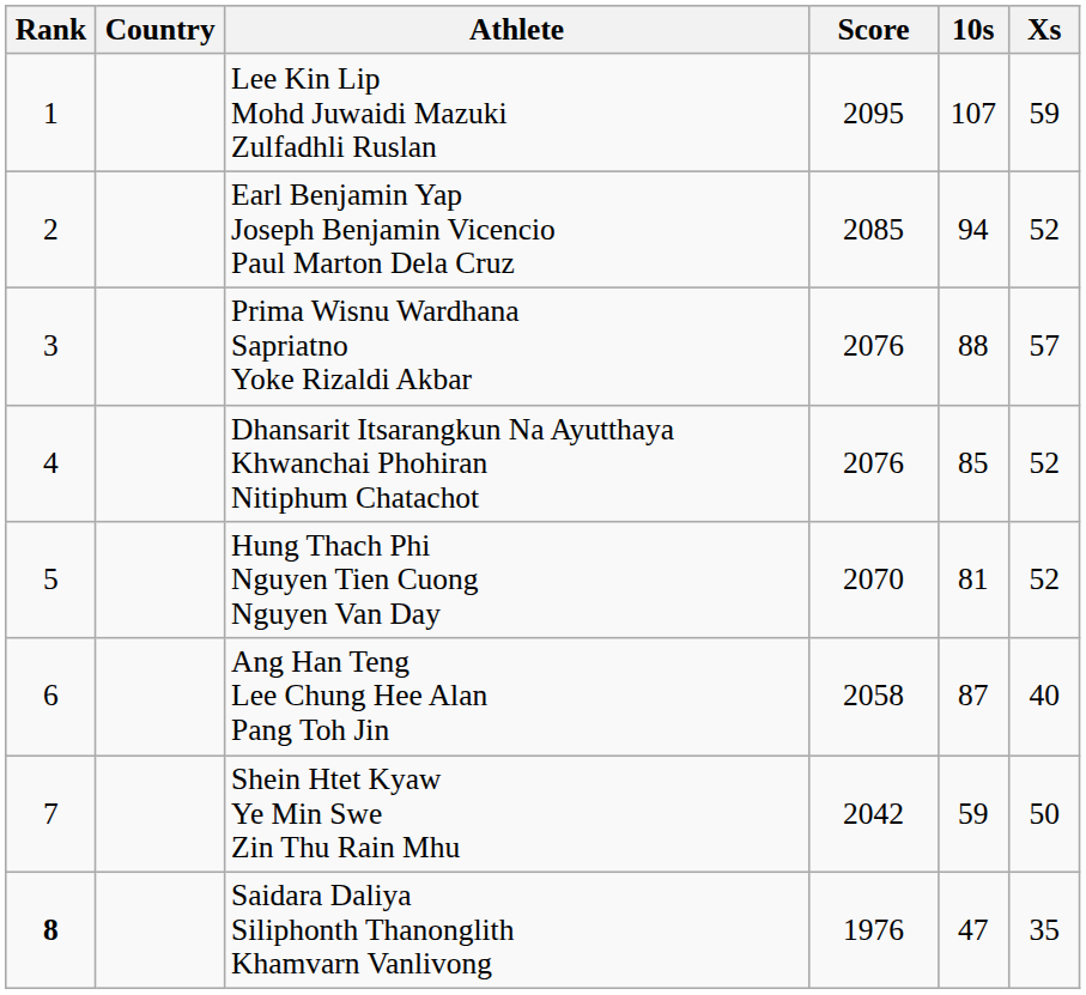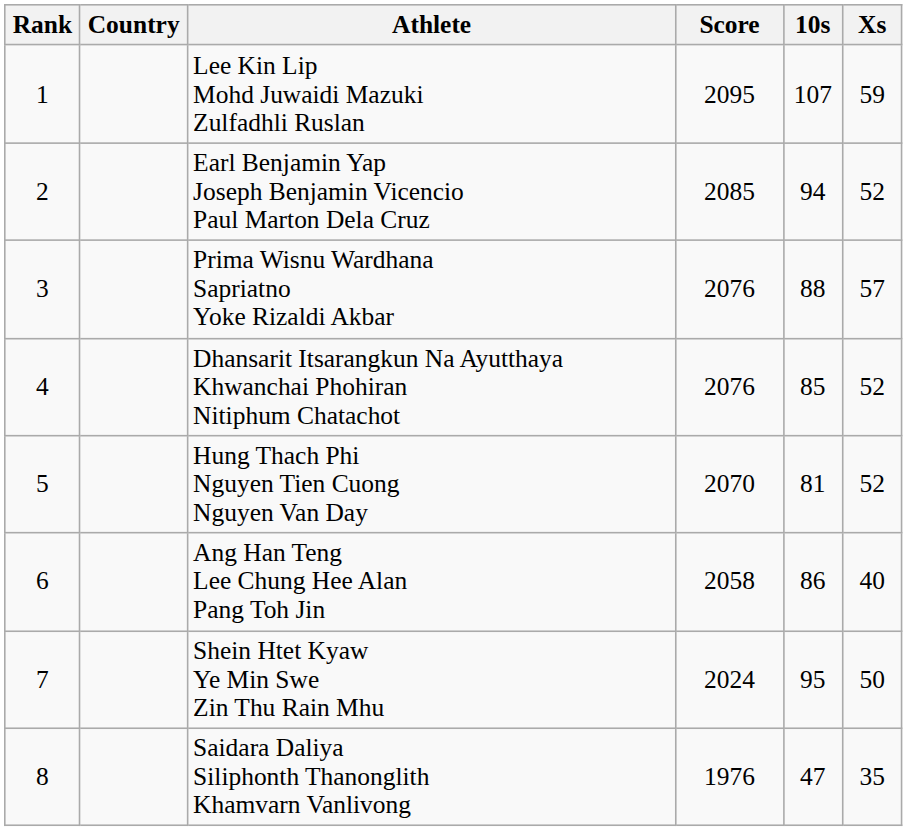 <table class=wikitable style="text-align:center">
 <tr>
 <th width=40>Rank</th>
 <th width=60>Country</th>
 <th width=300>Athlete</th>
 <th width=60>Score</th>
 <th width=30>10s</th>
 <th width=30>Xs</th>
 </tr>
 <tr>
 <td>1</td>
 <td></td>
 <td align=left>Lee Kin Lip<br>Mohd Juwaidi Mazuki<br>Zulfadhli Ruslan</td>
 <td>2095</td>
 <td>107</td>
 <td>59</td>
 </tr>
 <tr>
 <td>2</td>
 <td></td>
 <td align=left>Earl Benjamin Yap<br>Joseph Benjamin Vicencio<br>Paul Marton Dela Cruz</td>
 <td>2085</td>
 <td>94</td>
 <td>52</td>
 </tr>
 <tr>
 <td>3</td>
 <td></td>
 <td align=left>Prima Wisnu Wardhana<br>Sapriatno<br>Yoke Rizaldi Akbar</td>
 <td>2076</td>
 <td>88</td>
 <td>57</td>
 </tr>
 <tr>
 <td>4</td>
 <td></td>
 <td align=left>Dhansarit Itsarangkun Na Ayutthaya<br>Khwanchai Phohiran<br>Nitiphum Chatachot</td>
 <td>2076</td>
 <td>85</td>
 <td>52</td>
 </tr>
 <tr>
 <td>5</td>
 <td></td>
 <td align=left>Hung Thach Phi<br>Nguyen Tien Cuong<br>Nguyen Van Day</td>
 <td>2070</td>
 <td>81</td>
 <td>52</td>
 </tr>
 <tr>
 <td>6</td>
 <td></td>
 <td align=left>Ang Han Teng<br>Lee Chung Hee Alan<br>Pang Toh Jin</td>
 <td>2058</td>
-<td>87</td>
+<td>86</td>
 <td>40</td>
 </tr>
 <tr>
 <td>7</td>
 <td></td>
 <td align=left>Shein Htet Kyaw<br>Ye Min Swe<br>Zin Thu Rain Mhu</td>
-<td>2042</td>
-<td>59</td>
+<td>2024</td>
+<td>95</td>
 <td>50</td>
 </tr>
 <tr>
-<td><strong>8</strong></td>
+<td>8</td>
 <td></td>
 <td align=left>Saidara Daliya<br>Siliphonth Thanonglith<br>Khamvarn Vanlivong</td>
 <td>1976</td>
 <td>47</td>
 <td>35</td>
 </tr>
 </table>
